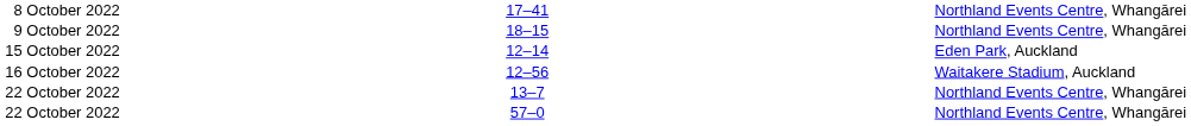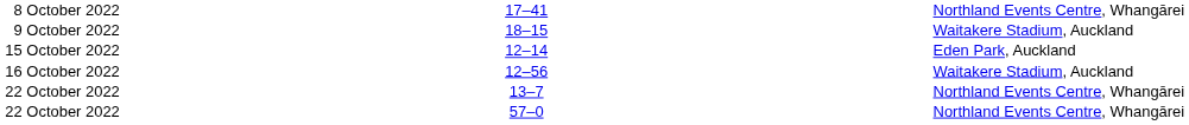 <table style="width:100%" cellspacing="1">
 <tr>
 <th width=15%></th>
 <th width=25%></th>
 <th width=10%></th>
 <th width=25%></th>
 </tr>
 <tr style=font-size:90%>
 <td align=right>8 October 2022</td>
 <td align=right></td>
 <td align="center"><a href='#'>17–41</a></td>
 <td></td>
 <td><a href='#'>Northland Events Centre</a>, Whangārei</td>
 </tr>
 <tr style=font-size:90%>
 <td align=right>9 October 2022</td>
 <td align=right></td>
 <td align=center><a href='#'>18–15</a></td>
 <td></td>
-<td><a href='#'>Northland Events Centre</a>, Whangārei</td>
+<td><a href='#'>Waitakere Stadium</a>, Auckland</td>
 </tr>
 <tr style=font-size:90%>
 <td align=right>15 October 2022</td>
 <td align=right></td>
 <td align="center"><a href='#'>12–14</a></td>
 <td></td>
 <td><a href='#'>Eden Park</a>, Auckland</td>
 </tr>
 <tr style=font-size:90%>
 <td align=right>16 October 2022</td>
 <td align=right></td>
 <td align="center"><a href='#'>12–56</a></td>
 <td></td>
 <td><a href='#'>Waitakere Stadium</a>, Auckland</td>
 </tr>
 <tr style=font-size:90%>
 <td align=right>22 October 2022</td>
 <td align=right></td>
 <td align=center><a href='#'>13–7</a></td>
 <td></td>
 <td><a href='#'>Northland Events Centre</a>, Whangārei</td>
 </tr>
 <tr style=font-size:90%>
 <td align=right>22 October 2022</td>
 <td align=right></td>
 <td align=center><a href='#'>57–0</a></td>
 <td></td>
 <td><a href='#'>Northland Events Centre</a>, Whangārei</td>
 </tr>
 </table>
